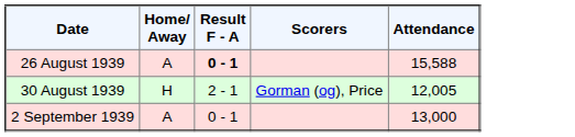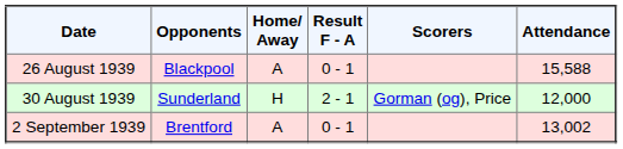 <table border="2" cellpadding="4" style="border-collapse:collapse; text-align:center; font-size:smaller;">
 <tr style="background:#f0f6ff;">
 <th><strong>Date</strong></th>
+<th><strong>Opponents</strong></th>
 <th><strong>Home/<br>Away</strong></th>
 <th><strong>Result<br>F - A</strong></th>
 <th><strong>Scorers</strong></th>
 <th><strong>Attendance</strong></th>
 </tr>
 <tr bgcolor="#ffdddd">
 <td>26 August 1939</td>
+<td><a href='#'>Blackpool</a></td>
 <td>A</td>
-<td><strong>0 - 1</strong></td>
+<td>0 - 1</td>
 <td></td>
 <td>15,588</td>
 </tr>
 <tr bgcolor="#ddffdd">
 <td>30 August 1939</td>
+<td><a href='#'>Sunderland</a></td>
 <td>H</td>
 <td>2 - 1</td>
 <td><a href='#'>Gorman</a> (<a href='#'>og</a>), Price</td>
-<td>12,005</td>
+<td>12,000</td>
 </tr>
 <tr bgcolor="#ffdddd">
 <td>2 September 1939</td>
+<td><a href='#'>Brentford</a></td>
 <td>A</td>
 <td>0 - 1</td>
 <td></td>
-<td>13,000</td>
+<td>13,002</td>
 </tr>
 </table>
